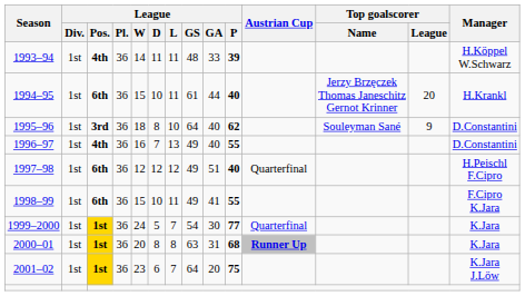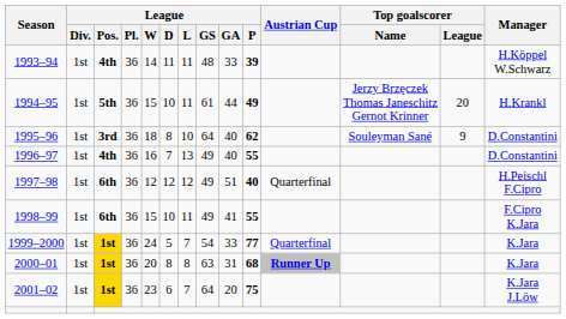 <table class="wikitable">
 <tr style="background:#efefef;">
 <th rowspan="2">Season</th>
 <th colspan="9">League</th>
 <th rowspan="2"><a href='#'>Austrian Cup</a></th>
 <th colspan="2">Top goalscorer</th>
 <th rowspan="2">Manager</th>
 </tr>
 <tr>
 <th>Div.</th>
 <th>Pos.</th>
 <th>Pl.</th>
 <th>W</th>
 <th>D</th>
 <th>L</th>
 <th>GS</th>
 <th>GA</th>
 <th>P</th>
 <th>Name</th>
 <th>League</th>
 </tr>
 <tr>
 <td align=center><a href='#'>1993–94</a></td>
 <td align=center>1st</td>
 <td align=center><strong>4th</strong></td>
 <td align=center>36</td>
 <td align=center>14</td>
 <td align=center>11</td>
 <td align=center>11</td>
 <td align=center>48</td>
 <td align=center>33</td>
 <td align=center><strong>39</strong></td>
 <td align=center></td>
 <td align=center></td>
 <td align=center></td>
 <td align=center> <a href='#'>H.Köppel</a> <br>  W.Schwarz</td>
 </tr>
 <tr>
 <td align=center><a href='#'>1994–95</a></td>
 <td align=center>1st</td>
-<td align=center><strong>6th</strong></td>
+<td align=center><strong>5th</strong></td>
 <td align=center>36</td>
 <td align=center>15</td>
 <td align=center>10</td>
 <td align=center>11</td>
 <td align=center>61</td>
 <td align=center>44</td>
-<td align=center><strong>40</strong></td>
+<td align=center><strong>49</strong></td>
 <td align=center></td>
 <td align=center> <a href='#'>Jerzy Brzęczek</a> <br>  <a href='#'>Thomas Janeschitz</a> <br>  <a href='#'>Gernot Krinner</a></td>
 <td align=center>20</td>
 <td align=center> <a href='#'>H.Krankl</a></td>
 </tr>
 <tr>
 <td align=center><a href='#'>1995–96</a></td>
 <td align=center>1st</td>
 <td align=center><strong>3rd</strong></td>
 <td align=center>36</td>
 <td align=center>18</td>
 <td align=center>8</td>
 <td align=center>10</td>
 <td align=center>64</td>
 <td align=center>40</td>
 <td align=center><strong>62</strong></td>
 <td align=center></td>
 <td align=center> <a href='#'>Souleyman Sané</a></td>
 <td align=center>9</td>
 <td align=center> <a href='#'>D.Constantini</a></td>
 </tr>
 <tr>
 <td align=center><a href='#'>1996–97</a></td>
 <td align=center>1st</td>
 <td align=center><strong>4th</strong></td>
 <td align=center>36</td>
 <td align=center>16</td>
 <td align=center>7</td>
 <td align=center>13</td>
 <td align=center>49</td>
 <td align=center>40</td>
 <td align=center><strong>55</strong></td>
 <td align=center></td>
 <td align=center></td>
 <td align=center></td>
 <td align=center> <a href='#'>D.Constantini</a></td>
 </tr>
 <tr>
 <td align=center><a href='#'>1997–98</a></td>
 <td align=center>1st</td>
 <td align=center><strong>6th</strong></td>
 <td align=center>36</td>
 <td align=center>12</td>
 <td align=center>12</td>
 <td align=center>12</td>
 <td align=center>49</td>
 <td align=center>51</td>
 <td align=center><strong>40</strong></td>
 <td align=center>Quarterfinal</td>
 <td align=center></td>
 <td align=center></td>
 <td align=center> <a href='#'>H.Peischl</a> <br>  <a href='#'>F.Cipro</a></td>
 </tr>
 <tr>
 <td align=center><a href='#'>1998–99</a></td>
 <td align=center>1st</td>
 <td align=center><strong>6th</strong></td>
 <td align=center>36</td>
 <td align=center>15</td>
 <td align=center>10</td>
 <td align=center>11</td>
 <td align=center>49</td>
 <td align=center>41</td>
 <td align=center><strong>55</strong></td>
 <td align=center></td>
 <td align=center></td>
 <td align=center></td>
 <td align=center> <a href='#'>F.Cipro</a> <br>  <a href='#'>K.Jara</a></td>
 </tr>
 <tr>
 <td align=center><a href='#'>1999–2000</a></td>
 <td align=center>1st</td>
 <td style="text-align:center; background:gold;"><strong>1st</strong></td>
 <td align=center>36</td>
 <td align=center>24</td>
 <td align=center>5</td>
 <td align=center>7</td>
 <td align=center>54</td>
-<td align=center>30</td>
+<td align=center>33</td>
 <td align=center><strong>77</strong></td>
 <td align=center><a href='#'>Quarterfinal</a></td>
 <td align=center></td>
 <td align=center></td>
 <td align=center> <a href='#'>K.Jara</a></td>
 </tr>
 <tr>
 <td align=center><a href='#'>2000–01</a></td>
 <td align=center>1st</td>
 <td style="text-align:center; background:gold;"><strong>1st</strong></td>
 <td align=center>36</td>
 <td align=center>20</td>
 <td align=center>8</td>
 <td align=center>8</td>
 <td align=center>63</td>
 <td align=center>31</td>
 <td align=center><strong>68</strong></td>
 <td style="text-align:center; background:silver;"><strong><a href='#'>Runner Up</a></strong></td>
 <td align=center></td>
 <td align=center></td>
 <td align=center> <a href='#'>K.Jara</a></td>
 </tr>
 <tr>
 <td align=center><a href='#'>2001–02</a></td>
 <td align=center>1st</td>
 <td style="text-align:center; background:gold;"><strong>1st</strong></td>
 <td align=center>36</td>
 <td align=center>23</td>
 <td align=center>6</td>
 <td align=center>7</td>
 <td align=center>64</td>
 <td align=center>20</td>
 <td align=center><strong>75</strong></td>
 <td align=center></td>
 <td align=center></td>
 <td align=center></td>
 <td align=center> <a href='#'>K.Jara</a> <br>  <a href='#'>J.Löw</a></td>
 </tr>
 <tr>
 <td></td>
 <td></td>
 </tr>
 </table>
